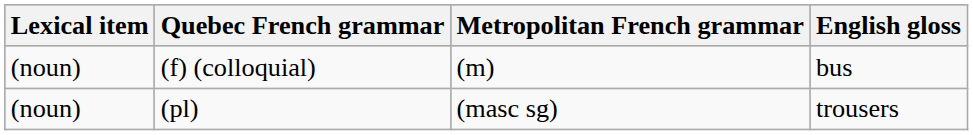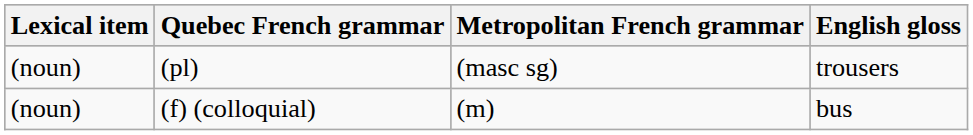 <table class="wikitable">
 <tr>
 <th>Lexical item</th>
 <th>Quebec French grammar</th>
 <th>Metropolitan French grammar</th>
 <th>English gloss</th>
 </tr>
 <tr>
 <td> (noun)</td>
+<td> (pl)</td>
+<td> (masc sg)</td>
+<td>trousers</td>
+</tr>
+<tr>
+<td> (noun)</td>
 <td> (f) (colloquial)</td>
 <td> (m)</td>
 <td>bus</td>
 </tr>
-<tr>
-<td> (noun)</td>
-<td> (pl)</td>
-<td> (masc sg)</td>
-<td>trousers</td>
-</tr>
 </table>
